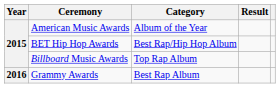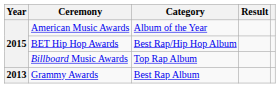 <table class="wikitable sortable plainrowheaders" style="border:none; margin:0;">
 <tr>
 <th scope="col">Year</th>
 <th scope="col">Ceremony</th>
 <th scope="col">Category</th>
 <th scope="col">Result</th>
 <th scope="col" class="unsortable"></th>
 </tr>
 <tr>
 <th scope="row" rowspan="3">2015</th>
 <td><a href='#'>American Music Awards</a></td>
 <td><a href='#'>Album of the Year</a></td>
 <td></td>
 <td></td>
 </tr>
 <tr>
 <td><a href='#'>BET Hip Hop Awards</a></td>
 <td><a href='#'>Best Rap/Hip Hop Album</a></td>
 <td></td>
 <td></td>
 </tr>
 <tr>
 <td><a href='#'><em>Billboard</em> Music Awards</a></td>
 <td><a href='#'>Top Rap Album</a></td>
 <td></td>
 <td></td>
 </tr>
 <tr>
-<th scope="row">2016</th>
+<th scope="row">2013</th>
 <td><a href='#'>Grammy Awards</a></td>
 <td><a href='#'>Best Rap Album</a></td>
 <td></td>
 <td></td>
 </tr>
 </table>
